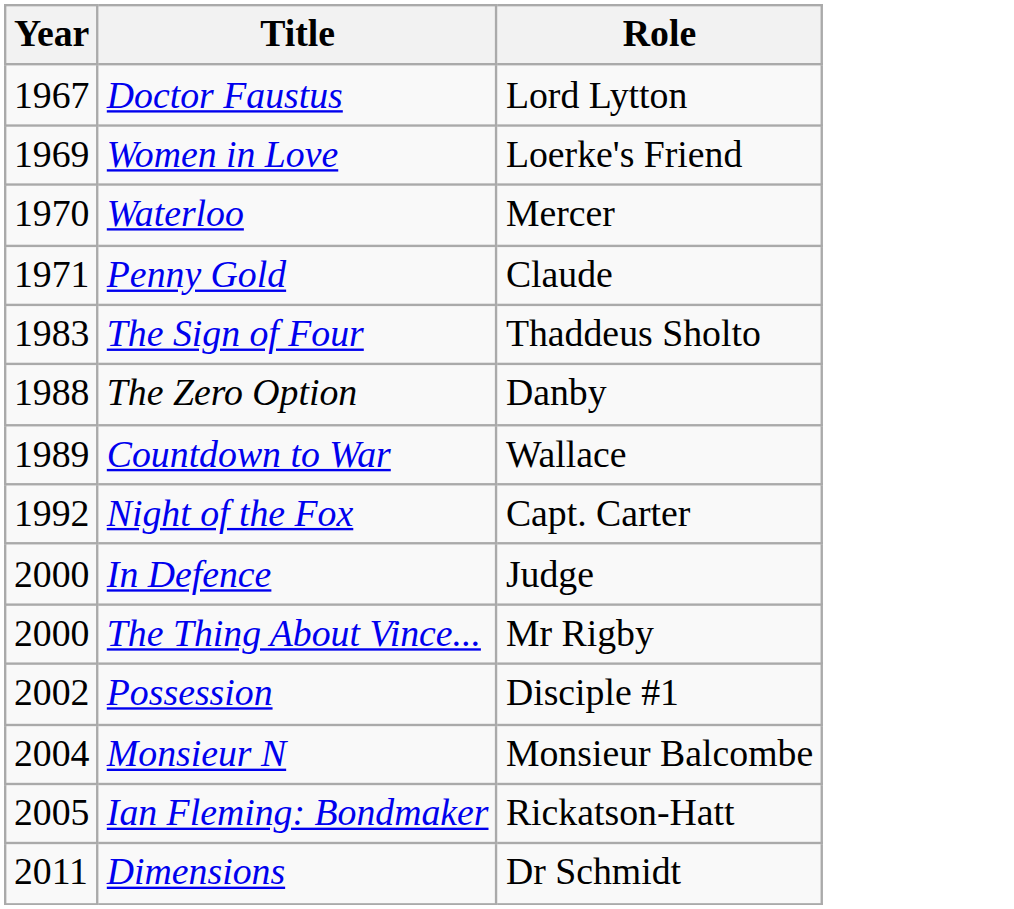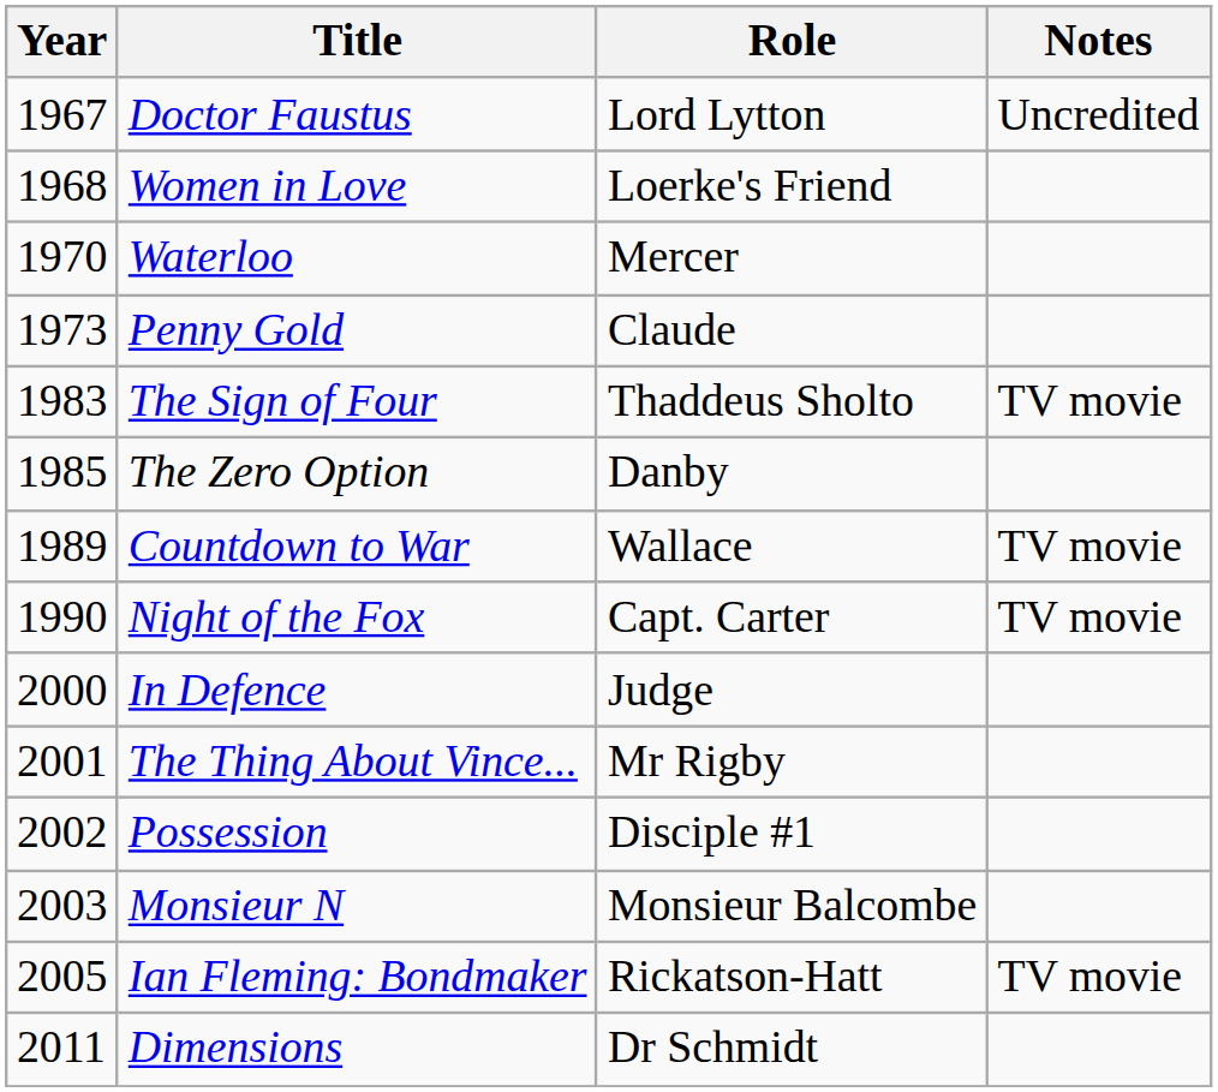 <table class="wikitable">
 <tr>
 <th>Year</th>
 <th>Title</th>
 <th>Role</th>
+<th>Notes</th>
 </tr>
 <tr>
 <td>1967</td>
 <td><em><a href='#'>Doctor Faustus</a></em></td>
 <td>Lord Lytton</td>
+<td>Uncredited</td>
 </tr>
 <tr>
-<td>1969</td>
+<td>1968</td>
 <td><em><a href='#'>Women in Love</a></em></td>
 <td>Loerke's Friend</td>
+<td></td>
 </tr>
 <tr>
 <td>1970</td>
 <td><em><a href='#'>Waterloo</a></em></td>
 <td>Mercer</td>
+<td></td>
 </tr>
 <tr>
-<td>1971</td>
+<td>1973</td>
 <td><em><a href='#'>Penny Gold</a></em></td>
 <td>Claude</td>
+<td></td>
 </tr>
 <tr>
 <td>1983</td>
 <td><em><a href='#'>The Sign of Four</a></em></td>
 <td>Thaddeus Sholto</td>
+<td>TV movie</td>
 </tr>
 <tr>
-<td>1988</td>
+<td>1985</td>
 <td><em>The Zero Option</em></td>
 <td>Danby</td>
+<td></td>
 </tr>
 <tr>
 <td>1989</td>
 <td><em><a href='#'>Countdown to War</a></em></td>
 <td>Wallace</td>
+<td>TV movie</td>
 </tr>
 <tr>
-<td>1992</td>
+<td>1990</td>
 <td><em><a href='#'>Night of the Fox</a></em></td>
 <td>Capt. Carter</td>
+<td>TV movie</td>
 </tr>
 <tr>
 <td>2000</td>
 <td><em><a href='#'>In Defence</a></em></td>
 <td>Judge</td>
+<td></td>
 </tr>
 <tr>
-<td>2000</td>
+<td>2001</td>
 <td><em><a href='#'>The Thing About Vince...</a></em></td>
 <td>Mr Rigby</td>
+<td></td>
 </tr>
 <tr>
 <td>2002</td>
 <td><em><a href='#'>Possession</a></em></td>
 <td>Disciple #1</td>
+<td></td>
 </tr>
 <tr>
-<td>2004</td>
+<td>2003</td>
 <td><em><a href='#'>Monsieur N</a></em></td>
 <td>Monsieur Balcombe</td>
+<td></td>
 </tr>
 <tr>
 <td>2005</td>
 <td><em><a href='#'>Ian Fleming: Bondmaker</a></em></td>
 <td>Rickatson-Hatt</td>
+<td>TV movie</td>
 </tr>
 <tr>
 <td>2011</td>
 <td><em><a href='#'>Dimensions</a></em></td>
 <td>Dr Schmidt</td>
+<td></td>
 </tr>
 </table>
